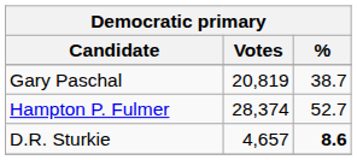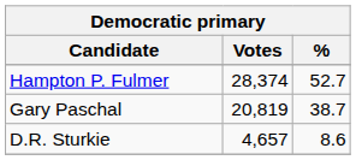 <table class="wikitable" align="left" style="margin: 1em 1em 1em 0; font-size: 95%;">
 <tr>
 <th colspan="3">Democratic primary</th>
 </tr>
 <tr>
 <th colspan="1" style="width: 170px">Candidate</th>
 <th style="width: 50px">Votes</th>
 <th style="width: 40px">%</th>
 </tr>
 <tr>
 </tr>
 <tr>
+<td><a href='#'>Hampton P. Fulmer</a></td>
+<td align="right">28,374</td>
+<td align="right">52.7</td>
+</tr>
+<tr>
 <td>Gary Paschal</td>
 <td align="right">20,819</td>
 <td align="right">38.7</td>
 </tr>
 <tr>
-<td><a href='#'>Hampton P. Fulmer</a></td>
-<td align="right">28,374</td>
-<td align="right">52.7</td>
-</tr>
-<tr>
 <td>D.R. Sturkie</td>
 <td align="right">4,657</td>
-<td align="right"><strong>8.6</strong></td>
+<td align="right">8.6</td>
 </tr>
 <tr>
 </tr>
 </table>
